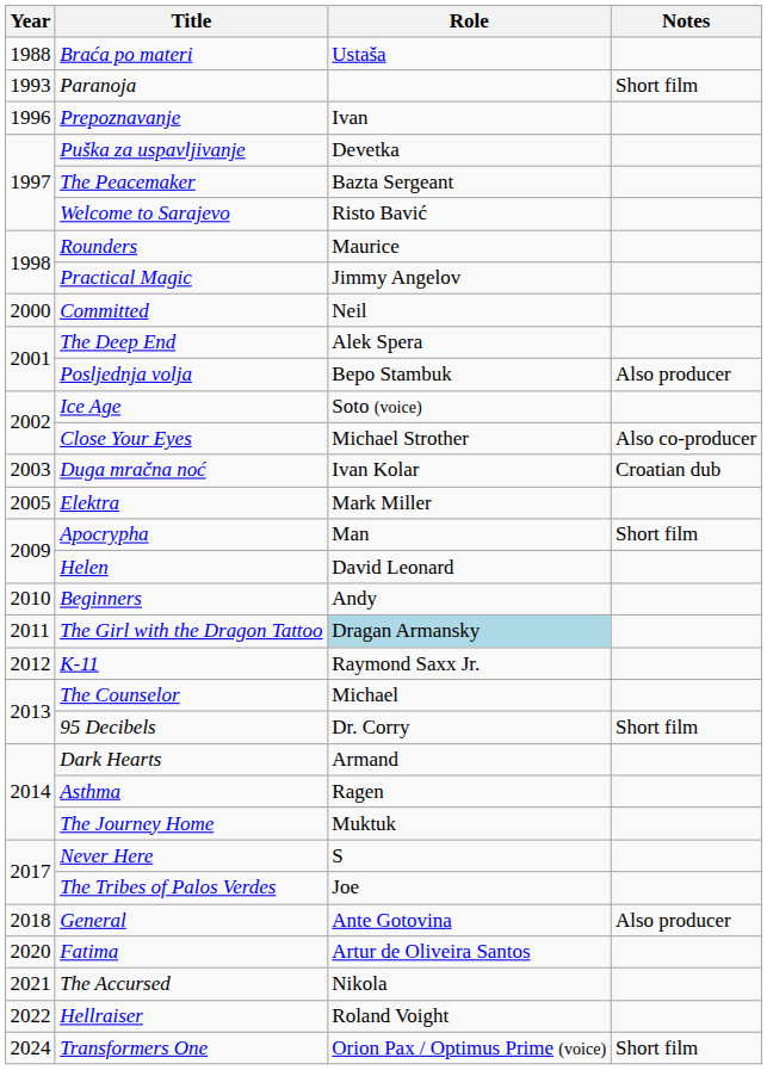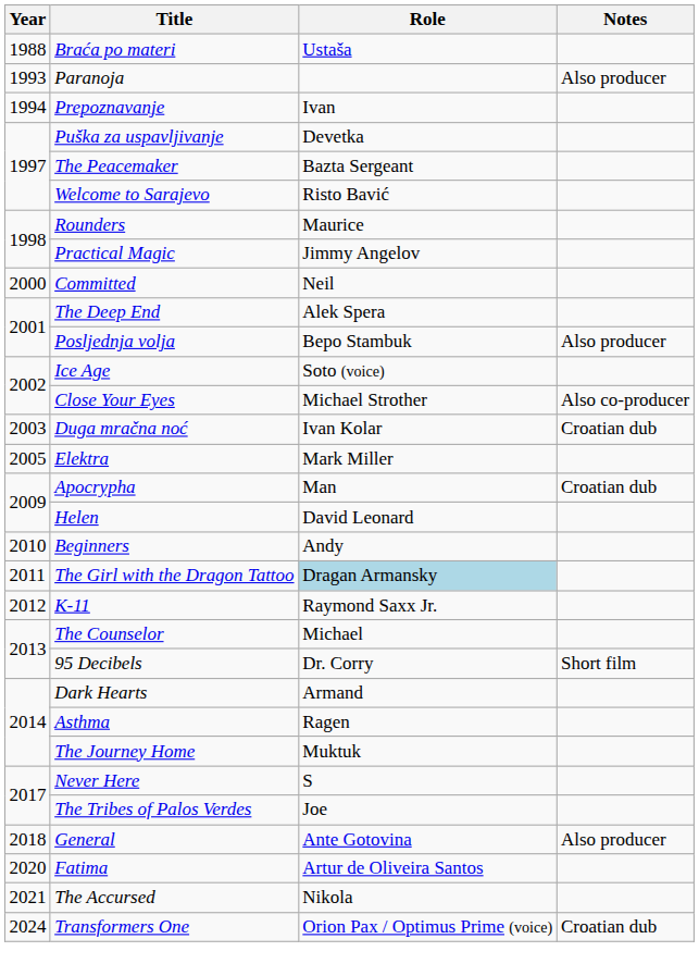 <table class="wikitable">
 <tr>
 <th>Year</th>
 <th>Title</th>
 <th>Role</th>
 <th>Notes</th>
 </tr>
 <tr>
 <td>1988</td>
 <td><em><a href='#'>Braća po materi</a></em></td>
 <td><a href='#'>Ustaša</a></td>
 <td></td>
 </tr>
 <tr>
 <td>1993</td>
 <td><em>Paranoja</em></td>
 <td></td>
-<td>Short film</td>
+<td>Also producer</td>
 </tr>
 <tr>
-<td>1996</td>
+<td>1994</td>
 <td><em><a href='#'>Prepoznavanje</a></em></td>
 <td>Ivan</td>
 <td></td>
 </tr>
 <tr>
 <td rowspan="3">1997</td>
 <td><em><a href='#'>Puška za uspavljivanje</a></em></td>
 <td>Devetka</td>
 <td></td>
 </tr>
 <tr>
 <td><em><a href='#'>The Peacemaker</a></em></td>
 <td>Bazta Sergeant</td>
 <td></td>
 </tr>
 <tr>
 <td><em><a href='#'>Welcome to Sarajevo</a></em></td>
 <td>Risto Bavić</td>
 <td></td>
 </tr>
 <tr>
 <td rowspan="2">1998</td>
 <td><em><a href='#'>Rounders</a></em></td>
 <td>Maurice</td>
 <td></td>
 </tr>
 <tr>
 <td><em><a href='#'>Practical Magic</a></em></td>
 <td>Jimmy Angelov</td>
 <td></td>
 </tr>
 <tr>
 <td>2000</td>
 <td><em><a href='#'>Committed</a></em></td>
 <td>Neil</td>
 <td></td>
 </tr>
 <tr>
 <td rowspan="2">2001</td>
 <td><em><a href='#'>The Deep End</a></em></td>
 <td>Alek Spera</td>
 <td></td>
 </tr>
 <tr>
 <td><em><a href='#'>Posljednja volja</a></em></td>
 <td>Bepo Stambuk</td>
 <td>Also producer</td>
 </tr>
 <tr>
 <td rowspan="2">2002</td>
 <td><em><a href='#'>Ice Age</a></em></td>
 <td>Soto <small>(voice)</small></td>
 <td></td>
 </tr>
 <tr>
 <td><em><a href='#'>Close Your Eyes</a></em></td>
 <td>Michael Strother</td>
 <td>Also co-producer</td>
 </tr>
 <tr>
 <td>2003</td>
 <td><em><a href='#'>Duga mračna noć</a></em></td>
 <td>Ivan Kolar</td>
 <td>Croatian dub</td>
 </tr>
 <tr>
 <td>2005</td>
 <td><em><a href='#'>Elektra</a></em></td>
 <td>Mark Miller</td>
 <td></td>
 </tr>
 <tr>
 <td rowspan="2">2009</td>
 <td><em><a href='#'>Apocrypha</a></em></td>
 <td>Man</td>
-<td>Short film</td>
+<td>Croatian dub</td>
 </tr>
 <tr>
 <td><em><a href='#'>Helen</a></em></td>
 <td>David Leonard</td>
 <td></td>
 </tr>
 <tr>
 <td>2010</td>
 <td><em><a href='#'>Beginners</a></em></td>
 <td>Andy</td>
 <td></td>
 </tr>
 <tr>
 <td>2011</td>
 <td><em><a href='#'>The Girl with the Dragon Tattoo</a></em></td>
 <td style="background: lightblue;">Dragan Armansky</td>
 <td></td>
 </tr>
 <tr>
 <td>2012</td>
 <td><em><a href='#'>K-11</a></em></td>
 <td>Raymond Saxx Jr.</td>
 <td></td>
 </tr>
 <tr>
 <td rowspan="2">2013</td>
 <td><em><a href='#'>The Counselor</a></em></td>
 <td>Michael</td>
 <td></td>
 </tr>
 <tr>
 <td><em>95 Decibels</em></td>
 <td>Dr. Corry</td>
 <td>Short film</td>
 </tr>
 <tr>
 <td rowspan="3">2014</td>
 <td><em>Dark Hearts</em></td>
 <td>Armand</td>
 <td></td>
 </tr>
 <tr>
 <td><em><a href='#'>Asthma</a></em></td>
 <td>Ragen</td>
 <td></td>
 </tr>
 <tr>
 <td><em><a href='#'>The Journey Home</a></em></td>
 <td>Muktuk</td>
 <td></td>
 </tr>
 <tr>
 <td rowspan="2">2017</td>
 <td><em><a href='#'>Never Here</a></em></td>
 <td>S</td>
 <td></td>
 </tr>
 <tr>
 <td><em><a href='#'>The Tribes of Palos Verdes</a></em></td>
 <td>Joe</td>
 <td></td>
 </tr>
 <tr>
 <td>2018</td>
 <td><em><a href='#'>General</a></em></td>
 <td><a href='#'>Ante Gotovina</a></td>
 <td>Also producer</td>
 </tr>
 <tr>
 <td>2020</td>
 <td><em><a href='#'>Fatima</a></em></td>
 <td><a href='#'>Artur de Oliveira Santos</a></td>
 <td></td>
 </tr>
 <tr>
 <td>2021</td>
 <td><em>The Accursed</em></td>
 <td>Nikola</td>
 <td></td>
 </tr>
 <tr>
-<td>2022</td>
-<td><em><a href='#'>Hellraiser</a></em></td>
-<td>Roland Voight</td>
-<td></td>
-</tr>
-<tr>
 <td>2024</td>
 <td><em><a href='#'>Transformers One</a></em></td>
 <td><a href='#'>Orion Pax / Optimus Prime</a> <small>(voice)</small></td>
-<td>Short film</td>
+<td>Croatian dub</td>
 </tr>
 </table>
